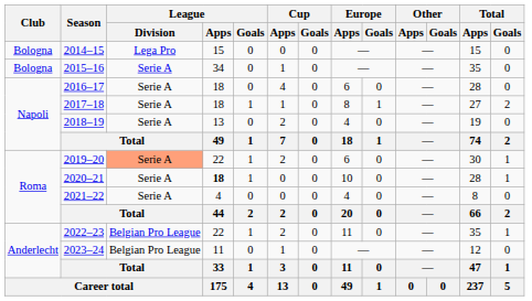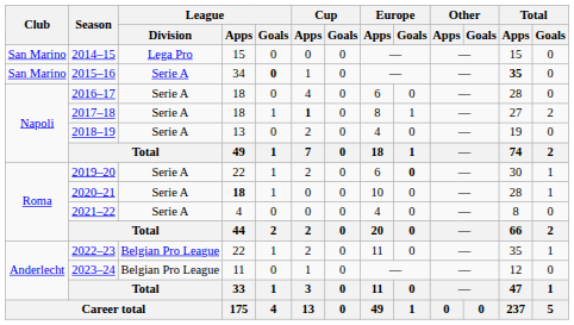 <table class="wikitable" style="text-align:center">
 <tr>
 <th rowspan="2">Club</th>
 <th rowspan="2">Season</th>
 <th colspan="3">League</th>
 <th colspan="2">Cup</th>
 <th colspan="2">Europe</th>
 <th colspan="2">Other</th>
 <th colspan="3">Total</th>
 </tr>
 <tr>
 <th>Division</th>
 <th>Apps</th>
 <th>Goals</th>
 <th>Apps</th>
 <th>Goals</th>
 <th>Apps</th>
 <th>Goals</th>
 <th>Apps</th>
 <th>Goals</th>
 <th>Apps</th>
 <th>Goals</th>
 </tr>
 <tr>
-<td><a href='#'>Bologna</a></td>
+<td><a href='#'>San Marino</a></td>
 <td><a href='#'>2014–15</a></td>
 <td><a href='#'>Lega Pro</a></td>
 <td>15</td>
 <td>0</td>
 <td>0</td>
 <td>0</td>
 <td colspan="2">—</td>
 <td colspan="2">—</td>
 <td>15</td>
 <td>0</td>
 </tr>
 <tr>
-<td><a href='#'>Bologna</a></td>
+<td><a href='#'>San Marino</a></td>
 <td><a href='#'>2015–16</a></td>
 <td><a href='#'>Serie A</a></td>
 <td>34</td>
-<td>0</td>
+<td><strong>0</strong></td>
 <td>1</td>
 <td>0</td>
 <td colspan="2">—</td>
 <td colspan="2">—</td>
-<td>35</td>
+<td><strong>35</strong></td>
 <td>0</td>
 </tr>
 <tr>
 <td rowspan="4"><a href='#'>Napoli</a></td>
 <td><a href='#'>2016–17</a></td>
 <td>Serie A</td>
 <td>18</td>
 <td>0</td>
 <td>4</td>
 <td>0</td>
 <td>6</td>
 <td>0</td>
 <td colspan="2">—</td>
 <td>28</td>
 <td>0</td>
 </tr>
 <tr>
 <td><a href='#'>2017–18</a></td>
 <td>Serie A</td>
 <td>18</td>
 <td>1</td>
-<td>1</td>
+<td><strong>1</strong></td>
 <td>0</td>
 <td>8</td>
 <td>1</td>
 <td colspan="2">—</td>
 <td>27</td>
 <td>2</td>
 </tr>
 <tr>
 <td><a href='#'>2018–19</a></td>
 <td>Serie A</td>
 <td>13</td>
 <td>0</td>
 <td>2</td>
 <td>0</td>
 <td>4</td>
 <td>0</td>
 <td colspan="2">—</td>
 <td>19</td>
 <td>0</td>
 </tr>
 <tr>
 <th colspan="2">Total</th>
 <th>49</th>
 <th>1</th>
 <th>7</th>
 <th>0</th>
 <th>18</th>
 <th>1</th>
 <th colspan="2">—</th>
 <th>74</th>
 <th>2</th>
 </tr>
 <tr>
 <td rowspan="4"><a href='#'>Roma</a></td>
 <td><a href='#'>2019–20</a></td>
-<td style="background: lightsalmon;">Serie A</td>
+<td>Serie A</td>
 <td>22</td>
 <td>1</td>
 <td>2</td>
 <td>0</td>
 <td>6</td>
-<td>0</td>
+<td><strong>0</strong></td>
 <td colspan="2">—</td>
 <td>30</td>
 <td>1</td>
 </tr>
 <tr>
 <td><a href='#'>2020–21</a></td>
 <td>Serie A</td>
 <td><strong>18</strong></td>
 <td>1</td>
 <td>0</td>
 <td>0</td>
 <td>10</td>
 <td>0</td>
 <td colspan="2">—</td>
 <td>28</td>
 <td>1</td>
 </tr>
 <tr>
 <td><a href='#'>2021–22</a></td>
 <td>Serie A</td>
 <td>4</td>
 <td>0</td>
 <td>0</td>
 <td>0</td>
 <td>4</td>
 <td>0</td>
 <td colspan="2">—</td>
 <td>8</td>
 <td>0</td>
 </tr>
 <tr>
 <th colspan="2">Total</th>
 <th>44</th>
 <th>2</th>
 <th>2</th>
 <th>0</th>
 <th>20</th>
 <th>0</th>
 <th colspan="2">—</th>
 <th>66</th>
 <th>2</th>
 </tr>
 <tr>
 <td rowspan="3"><a href='#'>Anderlecht</a></td>
 <td><a href='#'>2022–23</a></td>
 <td><a href='#'>Belgian Pro League</a></td>
 <td>22</td>
 <td>1</td>
 <td>2</td>
 <td>0</td>
 <td>11</td>
 <td>0</td>
 <td colspan="2">—</td>
 <td>35</td>
 <td>1</td>
 </tr>
 <tr>
 <td><a href='#'>2023–24</a></td>
 <td>Belgian Pro League</td>
 <td>11</td>
 <td>0</td>
 <td>1</td>
 <td>0</td>
 <td colspan="2">—</td>
 <td colspan="2">—</td>
 <td>12</td>
 <td>0</td>
 </tr>
 <tr>
 <th colspan="2">Total</th>
 <th>33</th>
 <th>1</th>
 <th>3</th>
 <th>0</th>
 <th>11</th>
 <th>0</th>
 <th colspan="2">—</th>
 <th>47</th>
 <th>1</th>
 </tr>
 <tr>
 <th colspan="3">Career total</th>
 <th>175</th>
 <th>4</th>
 <th>13</th>
 <th>0</th>
 <th>49</th>
 <th>1</th>
 <th>0</th>
 <th>0</th>
 <th>237</th>
 <th>5</th>
 </tr>
 </table>
